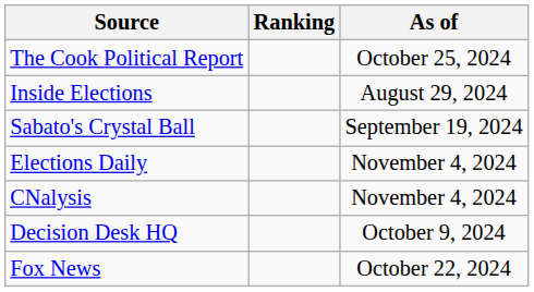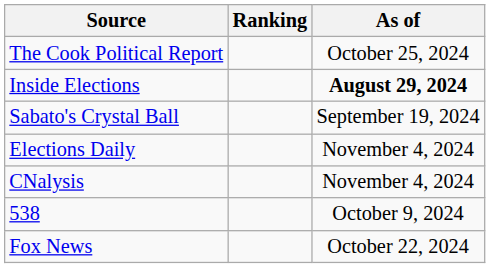 <table class="wikitable" style="text-align:center">
 <tr>
 <th>Source</th>
 <th>Ranking</th>
 <th>As of</th>
 </tr>
 <tr>
 <td align=left><a href='#'>The Cook Political Report</a></td>
 <td></td>
 <td>October 25, 2024</td>
 </tr>
 <tr>
 <td align=left><a href='#'>Inside Elections</a></td>
 <td></td>
-<td>August 29, 2024</td>
+<td><strong>August 29, 2024</strong></td>
 </tr>
 <tr>
 <td align=left><a href='#'>Sabato's Crystal Ball</a></td>
 <td></td>
 <td>September 19, 2024</td>
 </tr>
 <tr>
 <td align=left><a href='#'>Elections Daily</a></td>
 <td></td>
 <td>November 4, 2024</td>
 </tr>
 <tr>
 <td align=left><a href='#'>CNalysis</a></td>
 <td></td>
 <td>November 4, 2024</td>
 </tr>
 <tr>
-<td align=left><a href='#'>Decision Desk HQ</a></td>
+<td align=left><a href='#'>538</a></td>
 <td></td>
 <td>October 9, 2024</td>
 </tr>
 <tr>
 <td align=left><a href='#'>Fox News</a></td>
 <td></td>
 <td>October 22, 2024</td>
 </tr>
 </table>
